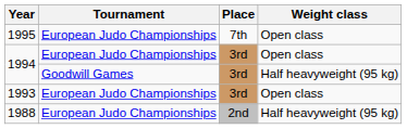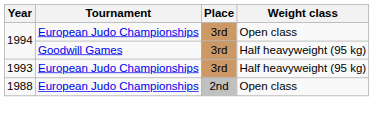 <table class=wikitable>
 <tr>
 <th>Year</th>
 <th>Tournament</th>
 <th>Place</th>
 <th>Weight class</th>
-</tr>
-<tr>
-<td>1995</td>
-<td><a href='#'>European Judo Championships</a></td>
-<td align="center">7th</td>
-<td>Open class</td>
 </tr>
 <tr>
 <td rowspan=2>1994</td>
 <td><a href='#'>European Judo Championships</a></td>
 <td bgcolor="cc9966" align="center">3rd</td>
 <td>Open class</td>
 </tr>
 <tr>
 <td><a href='#'>Goodwill Games</a></td>
 <td bgcolor="cc9966" align="center">3rd</td>
 <td>Half heavyweight (95 kg)</td>
 </tr>
 <tr>
 <td>1993</td>
 <td><a href='#'>European Judo Championships</a></td>
 <td bgcolor="cc9966" align="center">3rd</td>
-<td>Open class</td>
+<td>Half heavyweight (95 kg)</td>
 </tr>
 <tr>
 <td>1988</td>
 <td><a href='#'>European Judo Championships</a></td>
 <td bgcolor="silver" align="center">2nd</td>
-<td>Half heavyweight (95 kg)</td>
+<td>Open class</td>
 </tr>
 </table>
